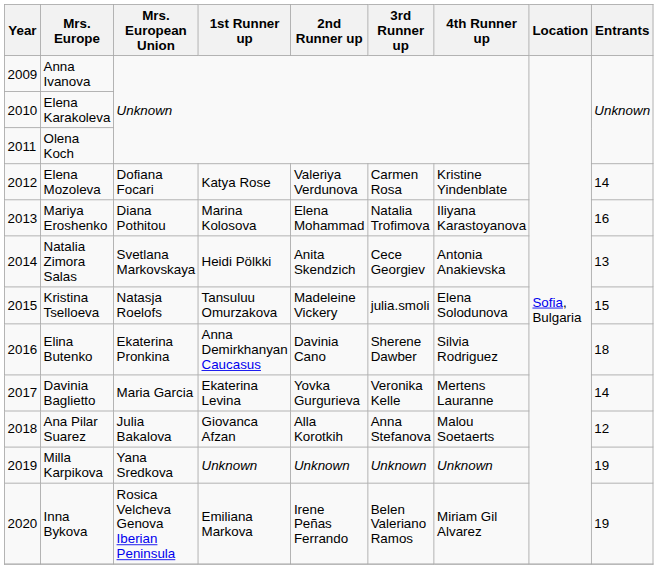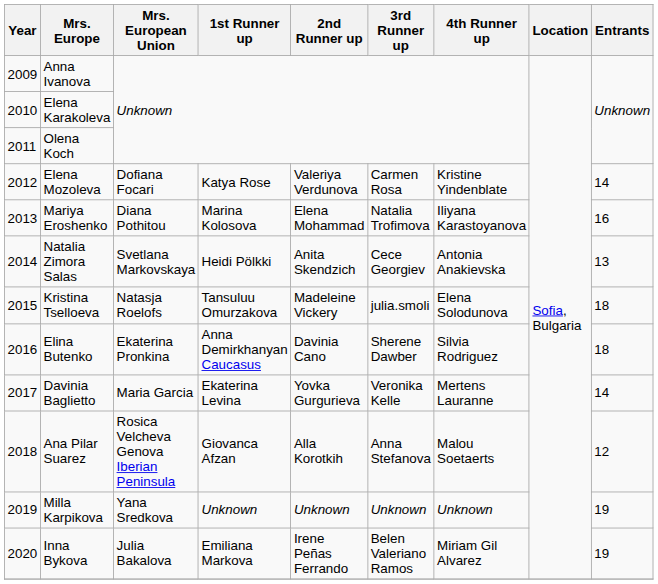 <table class="wikitable" style="font-size: 95%;">
 <tr>
 <th>Year</th>
 <th>Mrs. Europe</th>
 <th>Mrs. European Union</th>
 <th>1st Runner up</th>
 <th>2nd Runner up</th>
 <th>3rd Runner up</th>
 <th>4th Runner up</th>
 <th>Location</th>
 <th>Entrants</th>
 </tr>
 <tr>
 <td>2009</td>
 <td>Anna Ivanova<br></td>
 <td colspan="5" rowspan="3"><em>Unknown</em></td>
 <td rowspan="12"><a href='#'>Sofia</a>, Bulgaria</td>
 <td rowspan="3"><em>Unknown</em></td>
 </tr>
 <tr>
 <td>2010</td>
 <td>Elena Karakoleva<br></td>
 </tr>
 <tr>
 <td>2011</td>
 <td>Olena Koch<br></td>
 </tr>
 <tr>
 <td>2012</td>
 <td>Elena Mozoleva<br></td>
 <td>Dofiana Focari<br></td>
 <td>Katya Rose<br></td>
 <td>Valeriya Verdunova<br></td>
 <td>Carmen Rosa<br></td>
 <td>Kristine Yindenblate<br></td>
 <td>14</td>
 </tr>
 <tr>
 <td>2013</td>
 <td>Mariya Eroshenko<br></td>
 <td>Diana Pothitou<br></td>
 <td>Marina Kolosova<br></td>
 <td>Elena Mohammad<br></td>
 <td>Natalia Trofimova<br></td>
 <td>Iliyana Karastoyanova<br></td>
 <td>16</td>
 </tr>
 <tr>
 <td>2014</td>
 <td>Natalia Zimora Salas<br></td>
 <td>Svetlana Markovskaya<br></td>
 <td>Heidi Pölkki<br></td>
 <td>Anita Skendzich<br></td>
 <td>Cece Georgiev<br></td>
 <td>Antonia Anakievska<br></td>
 <td>13</td>
 </tr>
 <tr>
 <td>2015</td>
 <td>Kristina Tselloeva<br></td>
 <td>Natasja Roelofs<br></td>
 <td>Tansuluu Omurzakova<br></td>
 <td>Madeleine Vickery<br></td>
 <td>julia.smoli<br></td>
 <td>Elena Solodunova<br></td>
-<td>15</td>
+<td>18</td>
 </tr>
 <tr>
 <td>2016</td>
 <td>Elina Butenko<br></td>
 <td>Ekaterina Pronkina<br></td>
 <td>Anna Demirkhanyan<br><em></em> <a href='#'>Caucasus</a></td>
 <td>Davinia Cano<br></td>
 <td>Sherene Dawber<br></td>
 <td>Silvia Rodriguez<br></td>
 <td>18</td>
 </tr>
 <tr>
 <td>2017</td>
 <td>Davinia Baglietto<br></td>
 <td>Maria Garcia<br></td>
 <td>Ekaterina Levina<br></td>
 <td>Yovka Gurgurieva<br></td>
 <td>Veronika Kelle<br></td>
 <td>Mertens Lauranne<br></td>
 <td>14</td>
 </tr>
 <tr>
 <td>2018</td>
 <td>Ana Pilar Suarez<br></td>
-<td>Julia Bakalova<br></td>
+<td>Rosica Velcheva Genova<br><em></em> <a href='#'>Iberian Peninsula</a></td>
 <td>Giovanca Afzan<br></td>
 <td>Alla Korotkih<br></td>
 <td>Anna Stefanova<br></td>
 <td>Malou Soetaerts<br></td>
 <td>12</td>
 </tr>
 <tr>
 <td>2019</td>
 <td>Milla Karpikova<br></td>
 <td>Yana Sredkova<br></td>
 <td><em>Unknown</em></td>
 <td><em>Unknown</em></td>
 <td><em>Unknown</em></td>
 <td><em>Unknown</em></td>
 <td>19</td>
 </tr>
 <tr>
 <td>2020</td>
 <td>Inna Bykova<br></td>
-<td>Rosica Velcheva Genova<br><em></em> <a href='#'>Iberian Peninsula</a></td>
+<td>Julia Bakalova<br></td>
 <td>Emiliana Markova<br></td>
 <td>Irene Peñas Ferrando<br></td>
 <td>Belen Valeriano Ramos<br></td>
 <td>Miriam Gil Alvarez<br></td>
 <td>19</td>
 </tr>
 <tr>
 </tr>
 </table>
